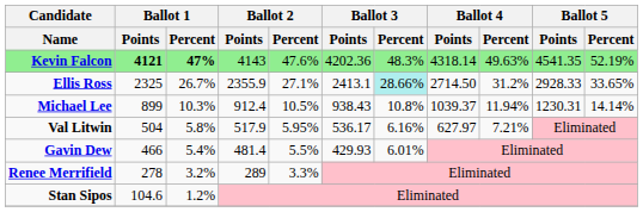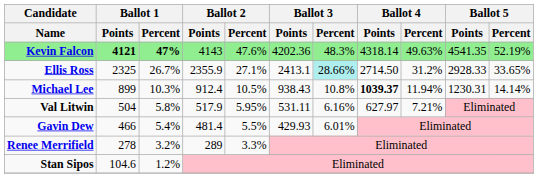 <table class="wikitable">
 <tr>
 <th>Candidate</th>
 <th colspan = "2">Ballot 1</th>
 <th colspan = "2">Ballot 2</th>
 <th colspan = "2">Ballot 3</th>
 <th colspan = "2">Ballot 4</th>
 <th colspan = "2">Ballot 5</th>
 </tr>
 <tr>
 <th>Name</th>
 <th style="width:50px;">Points</th>
 <th style="width:50px;">Percent</th>
 <th style="width:50px;">Points</th>
 <th style="width:50px;">Percent</th>
 <th style="width:50px;">Points</th>
 <th style="width:50px;">Percent</th>
 <th style="width:50px;">Points</th>
 <th style="width:50px;">Percent</th>
 <th style="width:50px;">Points</th>
 <th style="width:50px;">Percent</th>
 </tr>
 <tr style="text-align:right;background:lightgreen;">
 <td><strong><a href='#'>Kevin Falcon</a></strong></td>
 <td><strong>4121</strong></td>
 <td><strong>47%</strong></td>
 <td>4143</td>
 <td>47.6%</td>
 <td>4202.36</td>
 <td>48.3%</td>
 <td>4318.14</td>
 <td>49.63%</td>
 <td>4541.35</td>
 <td>52.19%</td>
 </tr>
 <tr style="text-align:right;">
 <td><strong><a href='#'>Ellis Ross</a></strong></td>
 <td>2325</td>
 <td>26.7%</td>
 <td>2355.9</td>
 <td>27.1%</td>
 <td>2413.1</td>
 <td style="background: paleturquoise;">28.66%</td>
 <td>2714.50</td>
 <td>31.2%</td>
 <td>2928.33</td>
 <td>33.65%</td>
 </tr>
 <tr style="text-align:right;">
 <td><strong><a href='#'>Michael Lee</a></strong></td>
 <td>899</td>
 <td>10.3%</td>
 <td>912.4</td>
 <td>10.5%</td>
 <td>938.43</td>
 <td>10.8%</td>
-<td>1039.37</td>
+<td><strong>1039.37</strong></td>
 <td>11.94%</td>
 <td>1230.31</td>
 <td>14.14%</td>
 </tr>
 <tr style="text-align:right;">
 <td><strong>Val Litwin</strong></td>
 <td>504</td>
 <td>5.8%</td>
 <td>517.9</td>
 <td>5.95%</td>
-<td>536.17</td>
+<td>531.11</td>
 <td>6.16%</td>
 <td>627.97</td>
 <td>7.21%</td>
 <td style="text-align:center; background:pink" colspan="2">Eliminated</td>
 </tr>
 <tr style="text-align:right;">
 <td><strong><a href='#'>Gavin Dew</a></strong></td>
 <td>466</td>
 <td>5.4%</td>
 <td>481.4</td>
 <td>5.5%</td>
 <td>429.93</td>
 <td>6.01%</td>
 <td style="text-align:center; background:pink" colspan="4">Eliminated</td>
 </tr>
 <tr style="text-align:right;">
 <td><strong><a href='#'>Renee Merrifield</a></strong></td>
 <td>278</td>
 <td>3.2%</td>
 <td>289</td>
 <td>3.3%</td>
 <td style="text-align:center; background:pink" colspan="6">Eliminated</td>
 </tr>
 <tr style="text-align:right;">
 <td><strong>Stan Sipos</strong></td>
 <td>104.6</td>
 <td>1.2%</td>
 <td style="text-align:center; background:pink" colspan="8">Eliminated</td>
 </tr>
 <tr style="text-align:right;">
 </tr>
 </table>
